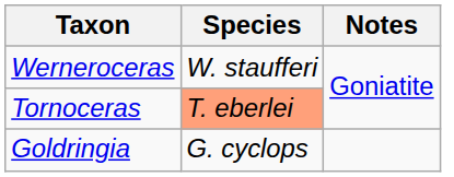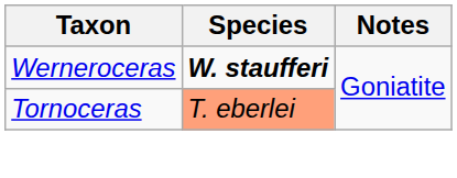 <table class="wikitable sortable">
 <tr>
 <th>Taxon</th>
 <th>Species</th>
 <th>Notes</th>
 </tr>
 <tr>
 <td><em><a href='#'>Werneroceras</a></em></td>
-<td><em>W. staufferi</em></td>
+<td><strong><em>W. staufferi</em></strong></td>
 <td rowspan="2"><a href='#'>Goniatite</a></td>
 </tr>
 <tr>
 <td><em><a href='#'>Tornoceras</a></em></td>
 <td style="background: lightsalmon;"><em>T. eberlei</em></td>
 </tr>
-<tr>
-<td><em><a href='#'>Goldringia</a></em></td>
-<td><em>G. cyclops</em></td>
-<td></td>
-</tr>
 </table>
